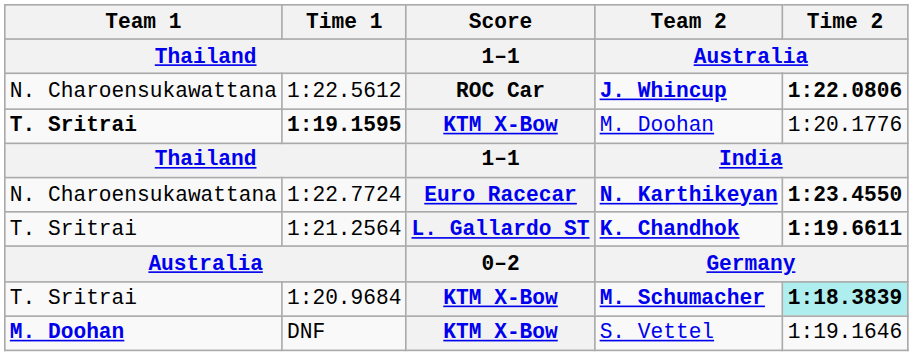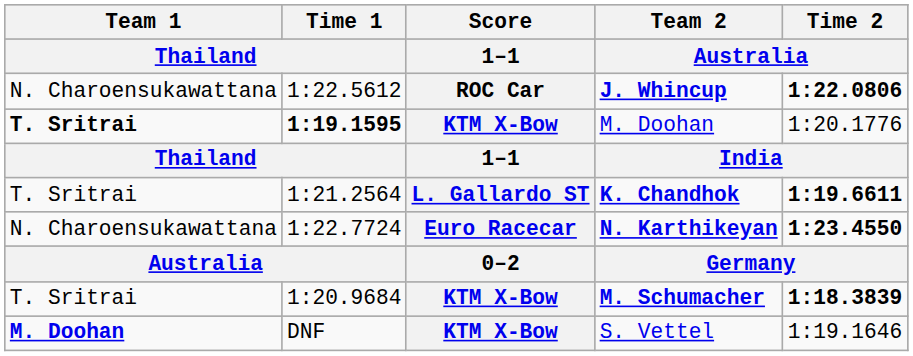 <table class="wikitable">
 <tr>
 <th>Team 1</th>
 <th>Time 1</th>
 <th>Score</th>
 <th>Team 2</th>
 <th>Time 2</th>
 </tr>
 <tr>
 <th colspan=2> <a href='#'>Thailand</a></th>
 <th>1–1</th>
 <th colspan=2> <a href='#'>Australia</a></th>
 </tr>
 <tr>
 <td>N. Charoensukawattana</td>
 <td>1:22.5612 </td>
 <th>ROC Car</th>
 <td><strong><a href='#'>J. Whincup</a></strong></td>
 <td><strong>1:22.0806</strong></td>
 </tr>
 <tr>
 <td><strong>T. Sritrai</strong></td>
 <td><strong>1:19.1595</strong></td>
 <th><a href='#'>KTM X-Bow</a></th>
 <td><a href='#'>M. Doohan</a></td>
 <td>1:20.1776</td>
 </tr>
 <tr>
 <th colspan=2> <a href='#'>Thailand</a></th>
 <th>1–1</th>
 <th colspan=2> <a href='#'>India</a></th>
 </tr>
 <tr>
+<td>T. Sritrai</td>
+<td>1:21.2564</td>
+<th><a href='#'>L. Gallardo ST</a></th>
+<td><strong><a href='#'>K. Chandhok</a></strong></td>
+<td><strong>1:19.6611</strong></td>
+</tr>
+<tr>
 <td>N. Charoensukawattana</td>
 <td>1:22.7724 </td>
 <th><a href='#'>Euro Racecar</a></th>
 <td><strong><a href='#'>N. Karthikeyan</a></strong></td>
 <td><strong>1:23.4550</strong></td>
-</tr>
-<tr>
-<td>T. Sritrai</td>
-<td>1:21.2564</td>
-<th><a href='#'>L. Gallardo ST</a></th>
-<td><strong><a href='#'>K. Chandhok</a></strong></td>
-<td><strong>1:19.6611</strong></td>
 </tr>
 <tr>
 <th colspan=2> <a href='#'>Australia</a></th>
 <th>0–2</th>
 <th colspan=2> <a href='#'>Germany</a></th>
 </tr>
 <tr>
 <td>T. Sritrai</td>
 <td>1:20.9684</td>
 <th><a href='#'>KTM X-Bow</a></th>
 <td><strong><a href='#'>M. Schumacher</a></strong></td>
-<td style="background: paleturquoise;"><strong>1:18.3839</strong> </td>
+<td><strong>1:18.3839</strong> </td>
 </tr>
 <tr>
 <td><strong><a href='#'>M. Doohan</a></strong></td>
 <td>DNF </td>
 <th><a href='#'>KTM X-Bow</a></th>
 <td><a href='#'>S. Vettel</a></td>
 <td>1:19.1646</td>
 </tr>
 </table>
